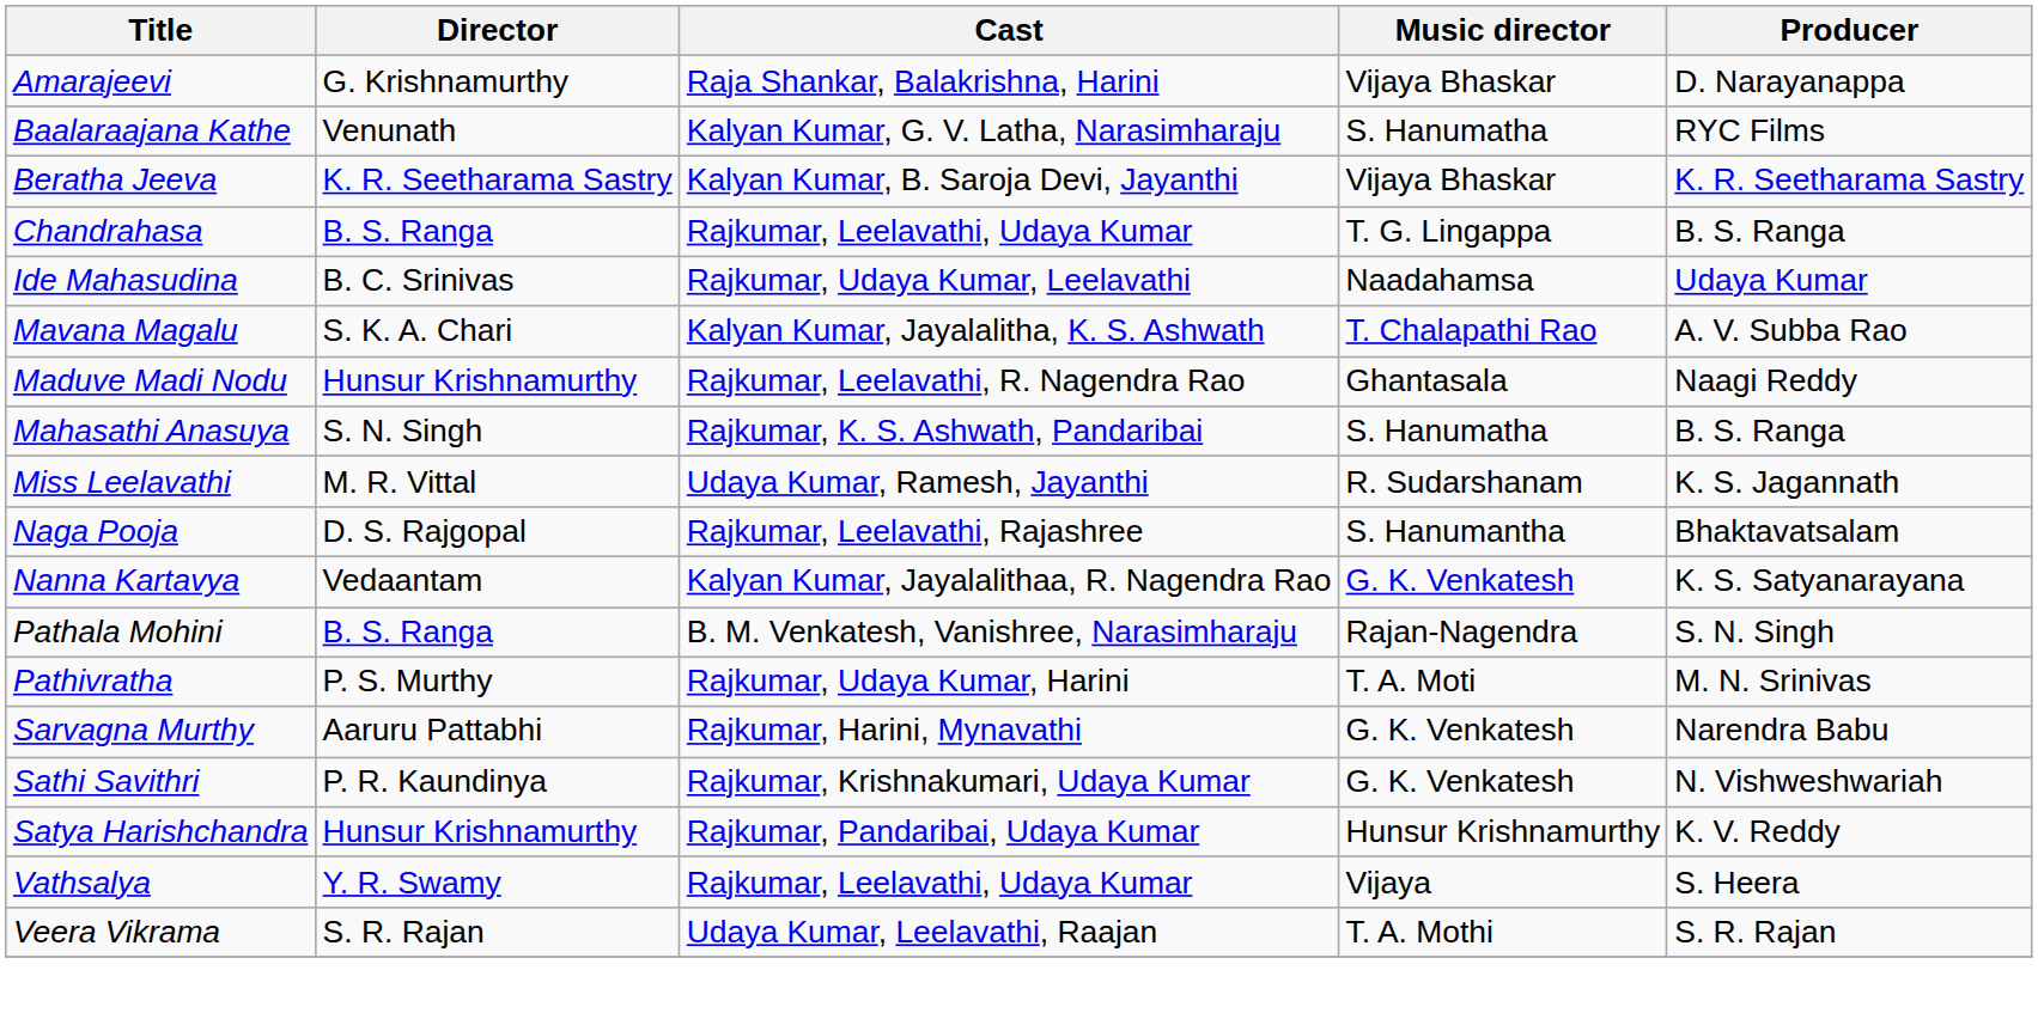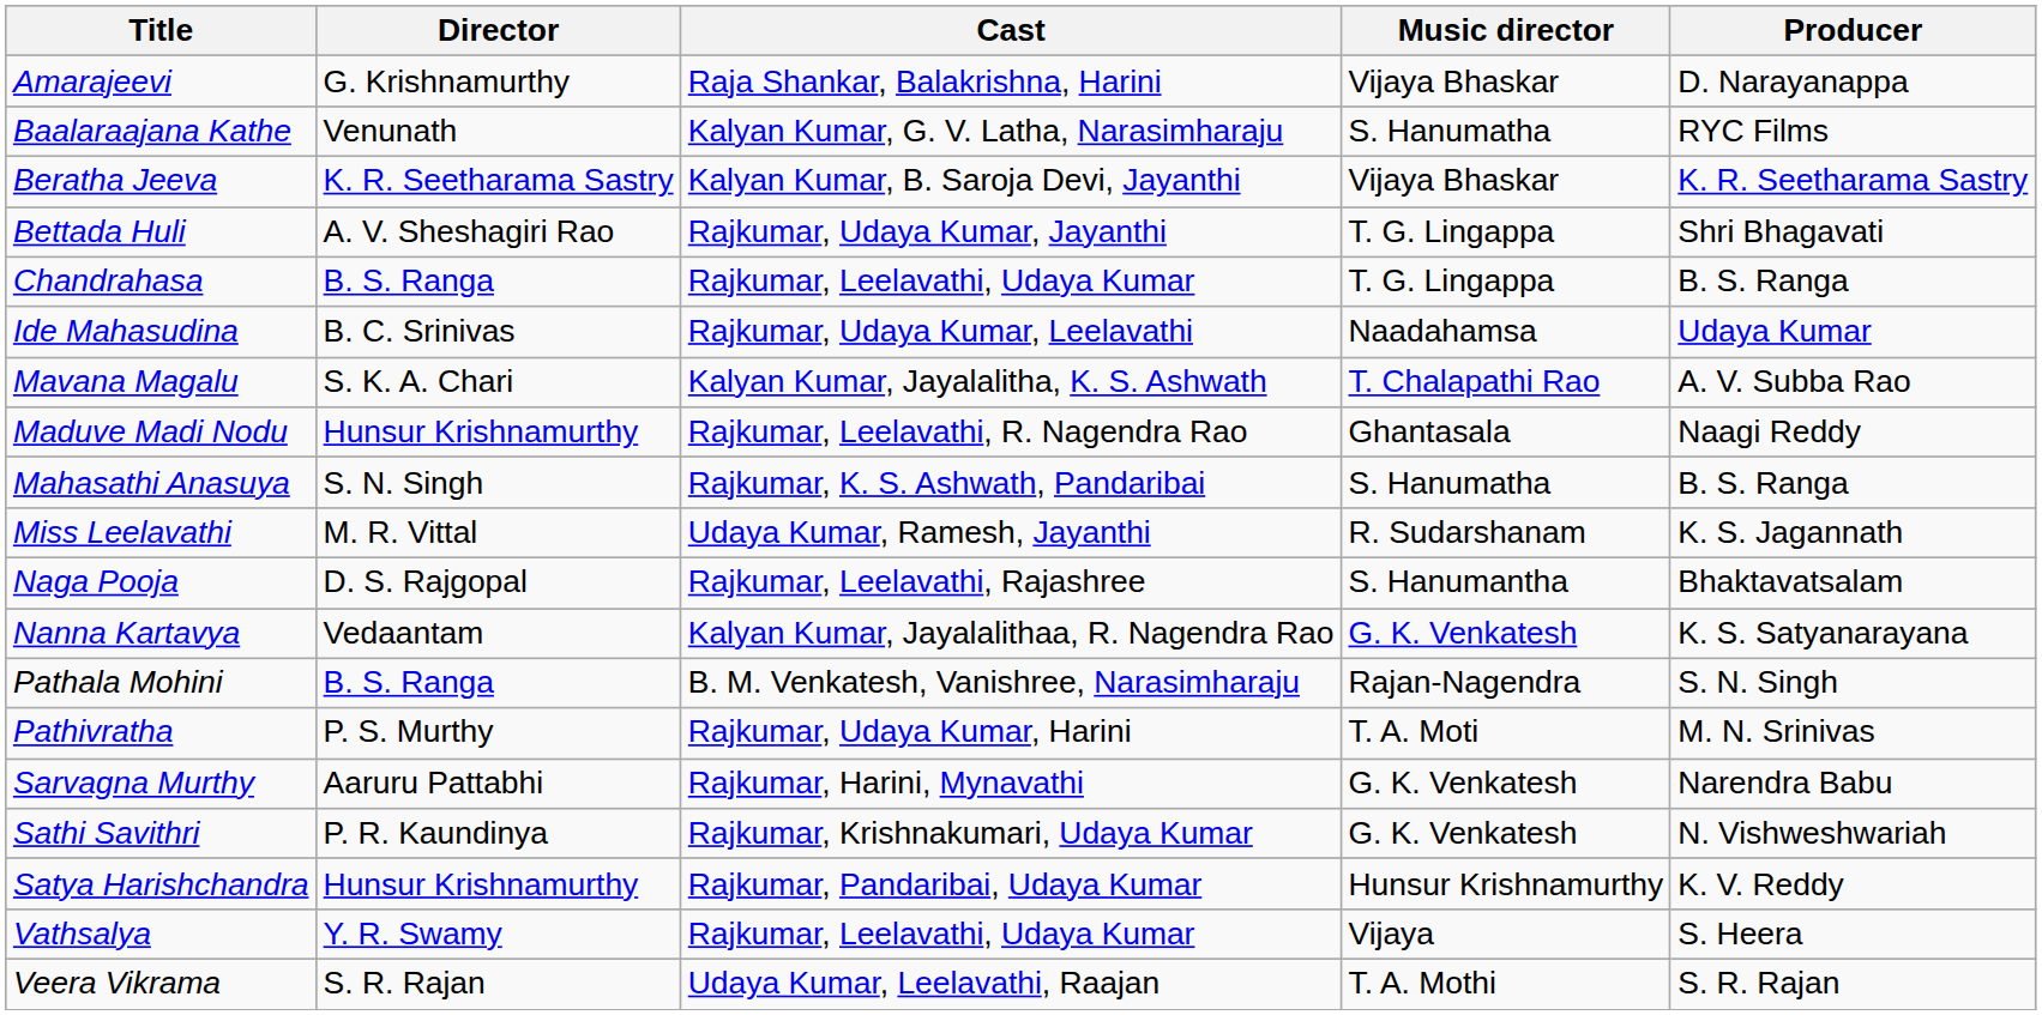 <table class="wikitable sortable">
 <tr>
 <th>Title</th>
 <th>Director</th>
 <th>Cast</th>
 <th>Music director</th>
 <th>Producer</th>
 </tr>
 <tr>
 <td><em><a href='#'>Amarajeevi</a></em></td>
 <td>G. Krishnamurthy</td>
 <td><a href='#'>Raja Shankar</a>, <a href='#'>Balakrishna</a>, <a href='#'>Harini</a></td>
 <td>Vijaya Bhaskar</td>
 <td>D. Narayanappa</td>
 </tr>
 <tr>
 <td><em><a href='#'>Baalaraajana Kathe</a></em></td>
 <td>Venunath</td>
 <td><a href='#'>Kalyan Kumar</a>, G. V. Latha, <a href='#'>Narasimharaju</a></td>
 <td>S. Hanumatha</td>
 <td>RYC Films</td>
 </tr>
 <tr>
 <td><em><a href='#'>Beratha Jeeva</a></em></td>
 <td><a href='#'>K. R. Seetharama Sastry</a></td>
 <td><a href='#'>Kalyan Kumar</a>,  B. Saroja Devi, <a href='#'>Jayanthi</a></td>
 <td>Vijaya Bhaskar</td>
 <td><a href='#'>K. R. Seetharama Sastry</a></td>
+</tr>
+<tr>
+<td><em><a href='#'>Bettada Huli</a></em></td>
+<td>A. V. Sheshagiri Rao</td>
+<td><a href='#'>Rajkumar</a>, <a href='#'>Udaya Kumar</a>, <a href='#'>Jayanthi</a></td>
+<td>T. G. Lingappa</td>
+<td>Shri Bhagavati</td>
 </tr>
 <tr>
 <td><em><a href='#'>Chandrahasa</a></em></td>
 <td><a href='#'>B. S. Ranga</a></td>
 <td><a href='#'>Rajkumar</a>, <a href='#'>Leelavathi</a>, <a href='#'>Udaya Kumar</a></td>
 <td>T. G. Lingappa</td>
 <td>B. S. Ranga</td>
 </tr>
 <tr>
 <td><em><a href='#'>Ide Mahasudina</a></em></td>
 <td>B. C. Srinivas</td>
 <td><a href='#'>Rajkumar</a>, <a href='#'>Udaya Kumar</a>, <a href='#'>Leelavathi</a></td>
 <td>Naadahamsa</td>
 <td><a href='#'>Udaya Kumar</a></td>
 </tr>
 <tr>
 <td><em><a href='#'>Mavana Magalu</a></em></td>
 <td>S. K. A. Chari</td>
 <td><a href='#'>Kalyan Kumar</a>, Jayalalitha, <a href='#'>K. S. Ashwath</a></td>
 <td><a href='#'>T. Chalapathi Rao</a></td>
 <td>A. V. Subba Rao</td>
 </tr>
 <tr>
 <td><em><a href='#'>Maduve Madi Nodu</a></em></td>
 <td><a href='#'>Hunsur Krishnamurthy</a></td>
 <td><a href='#'>Rajkumar</a>, <a href='#'>Leelavathi</a>, R. Nagendra Rao</td>
 <td>Ghantasala</td>
 <td>Naagi Reddy</td>
 </tr>
 <tr>
 <td><em><a href='#'>Mahasathi Anasuya</a></em></td>
 <td>S. N. Singh</td>
 <td><a href='#'>Rajkumar</a>, <a href='#'>K. S. Ashwath</a>, <a href='#'>Pandaribai</a></td>
 <td>S. Hanumatha</td>
 <td>B. S. Ranga</td>
 </tr>
 <tr>
 <td><em><a href='#'>Miss Leelavathi</a></em></td>
 <td>M. R. Vittal</td>
 <td><a href='#'>Udaya Kumar</a>, Ramesh, <a href='#'>Jayanthi</a></td>
 <td>R. Sudarshanam</td>
 <td>K. S. Jagannath</td>
 </tr>
 <tr>
 <td><em><a href='#'>Naga Pooja</a></em></td>
 <td>D. S. Rajgopal</td>
 <td><a href='#'>Rajkumar</a>, <a href='#'>Leelavathi</a>, Rajashree</td>
 <td>S. Hanumantha</td>
 <td>Bhaktavatsalam</td>
 </tr>
 <tr>
 <td><em><a href='#'>Nanna Kartavya</a></em></td>
 <td>Vedaantam</td>
 <td><a href='#'>Kalyan Kumar</a>, Jayalalithaa, R. Nagendra Rao</td>
 <td><a href='#'>G. K. Venkatesh</a></td>
 <td>K. S. Satyanarayana</td>
 </tr>
 <tr>
 <td><em>Pathala Mohini</em></td>
 <td><a href='#'>B. S. Ranga</a></td>
 <td>B. M. Venkatesh, Vanishree, <a href='#'>Narasimharaju</a></td>
 <td>Rajan-Nagendra</td>
 <td>S. N. Singh</td>
 </tr>
 <tr>
 <td><em><a href='#'>Pathivratha</a></em></td>
 <td>P. S. Murthy</td>
 <td><a href='#'>Rajkumar</a>, <a href='#'>Udaya Kumar</a>, Harini</td>
 <td>T. A. Moti</td>
 <td>M. N. Srinivas</td>
 </tr>
 <tr>
 <td><em><a href='#'>Sarvagna Murthy</a></em></td>
 <td>Aaruru Pattabhi</td>
 <td><a href='#'>Rajkumar</a>, Harini, <a href='#'>Mynavathi</a></td>
 <td>G. K. Venkatesh</td>
 <td>Narendra Babu</td>
 </tr>
 <tr>
 <td><em><a href='#'>Sathi Savithri</a></em></td>
 <td>P. R. Kaundinya</td>
 <td><a href='#'>Rajkumar</a>, Krishnakumari, <a href='#'>Udaya Kumar</a></td>
 <td>G. K. Venkatesh</td>
 <td>N. Vishweshwariah</td>
 </tr>
 <tr>
 <td><em><a href='#'>Satya Harishchandra</a></em></td>
 <td><a href='#'>Hunsur Krishnamurthy</a></td>
 <td><a href='#'>Rajkumar</a>, <a href='#'>Pandaribai</a>, <a href='#'>Udaya Kumar</a></td>
 <td>Hunsur Krishnamurthy</td>
 <td>K. V. Reddy</td>
 </tr>
 <tr>
 <td><em><a href='#'>Vathsalya</a></em></td>
 <td><a href='#'>Y. R. Swamy</a></td>
 <td><a href='#'>Rajkumar</a>, <a href='#'>Leelavathi</a>, <a href='#'>Udaya Kumar</a></td>
 <td>Vijaya</td>
 <td>S. Heera</td>
 </tr>
 <tr>
 <td><em>Veera Vikrama</em></td>
 <td>S. R. Rajan</td>
 <td><a href='#'>Udaya Kumar</a>, <a href='#'>Leelavathi</a>, Raajan</td>
 <td>T. A. Mothi</td>
 <td>S. R. Rajan</td>
 </tr>
 <tr>
 </tr>
 </table>
